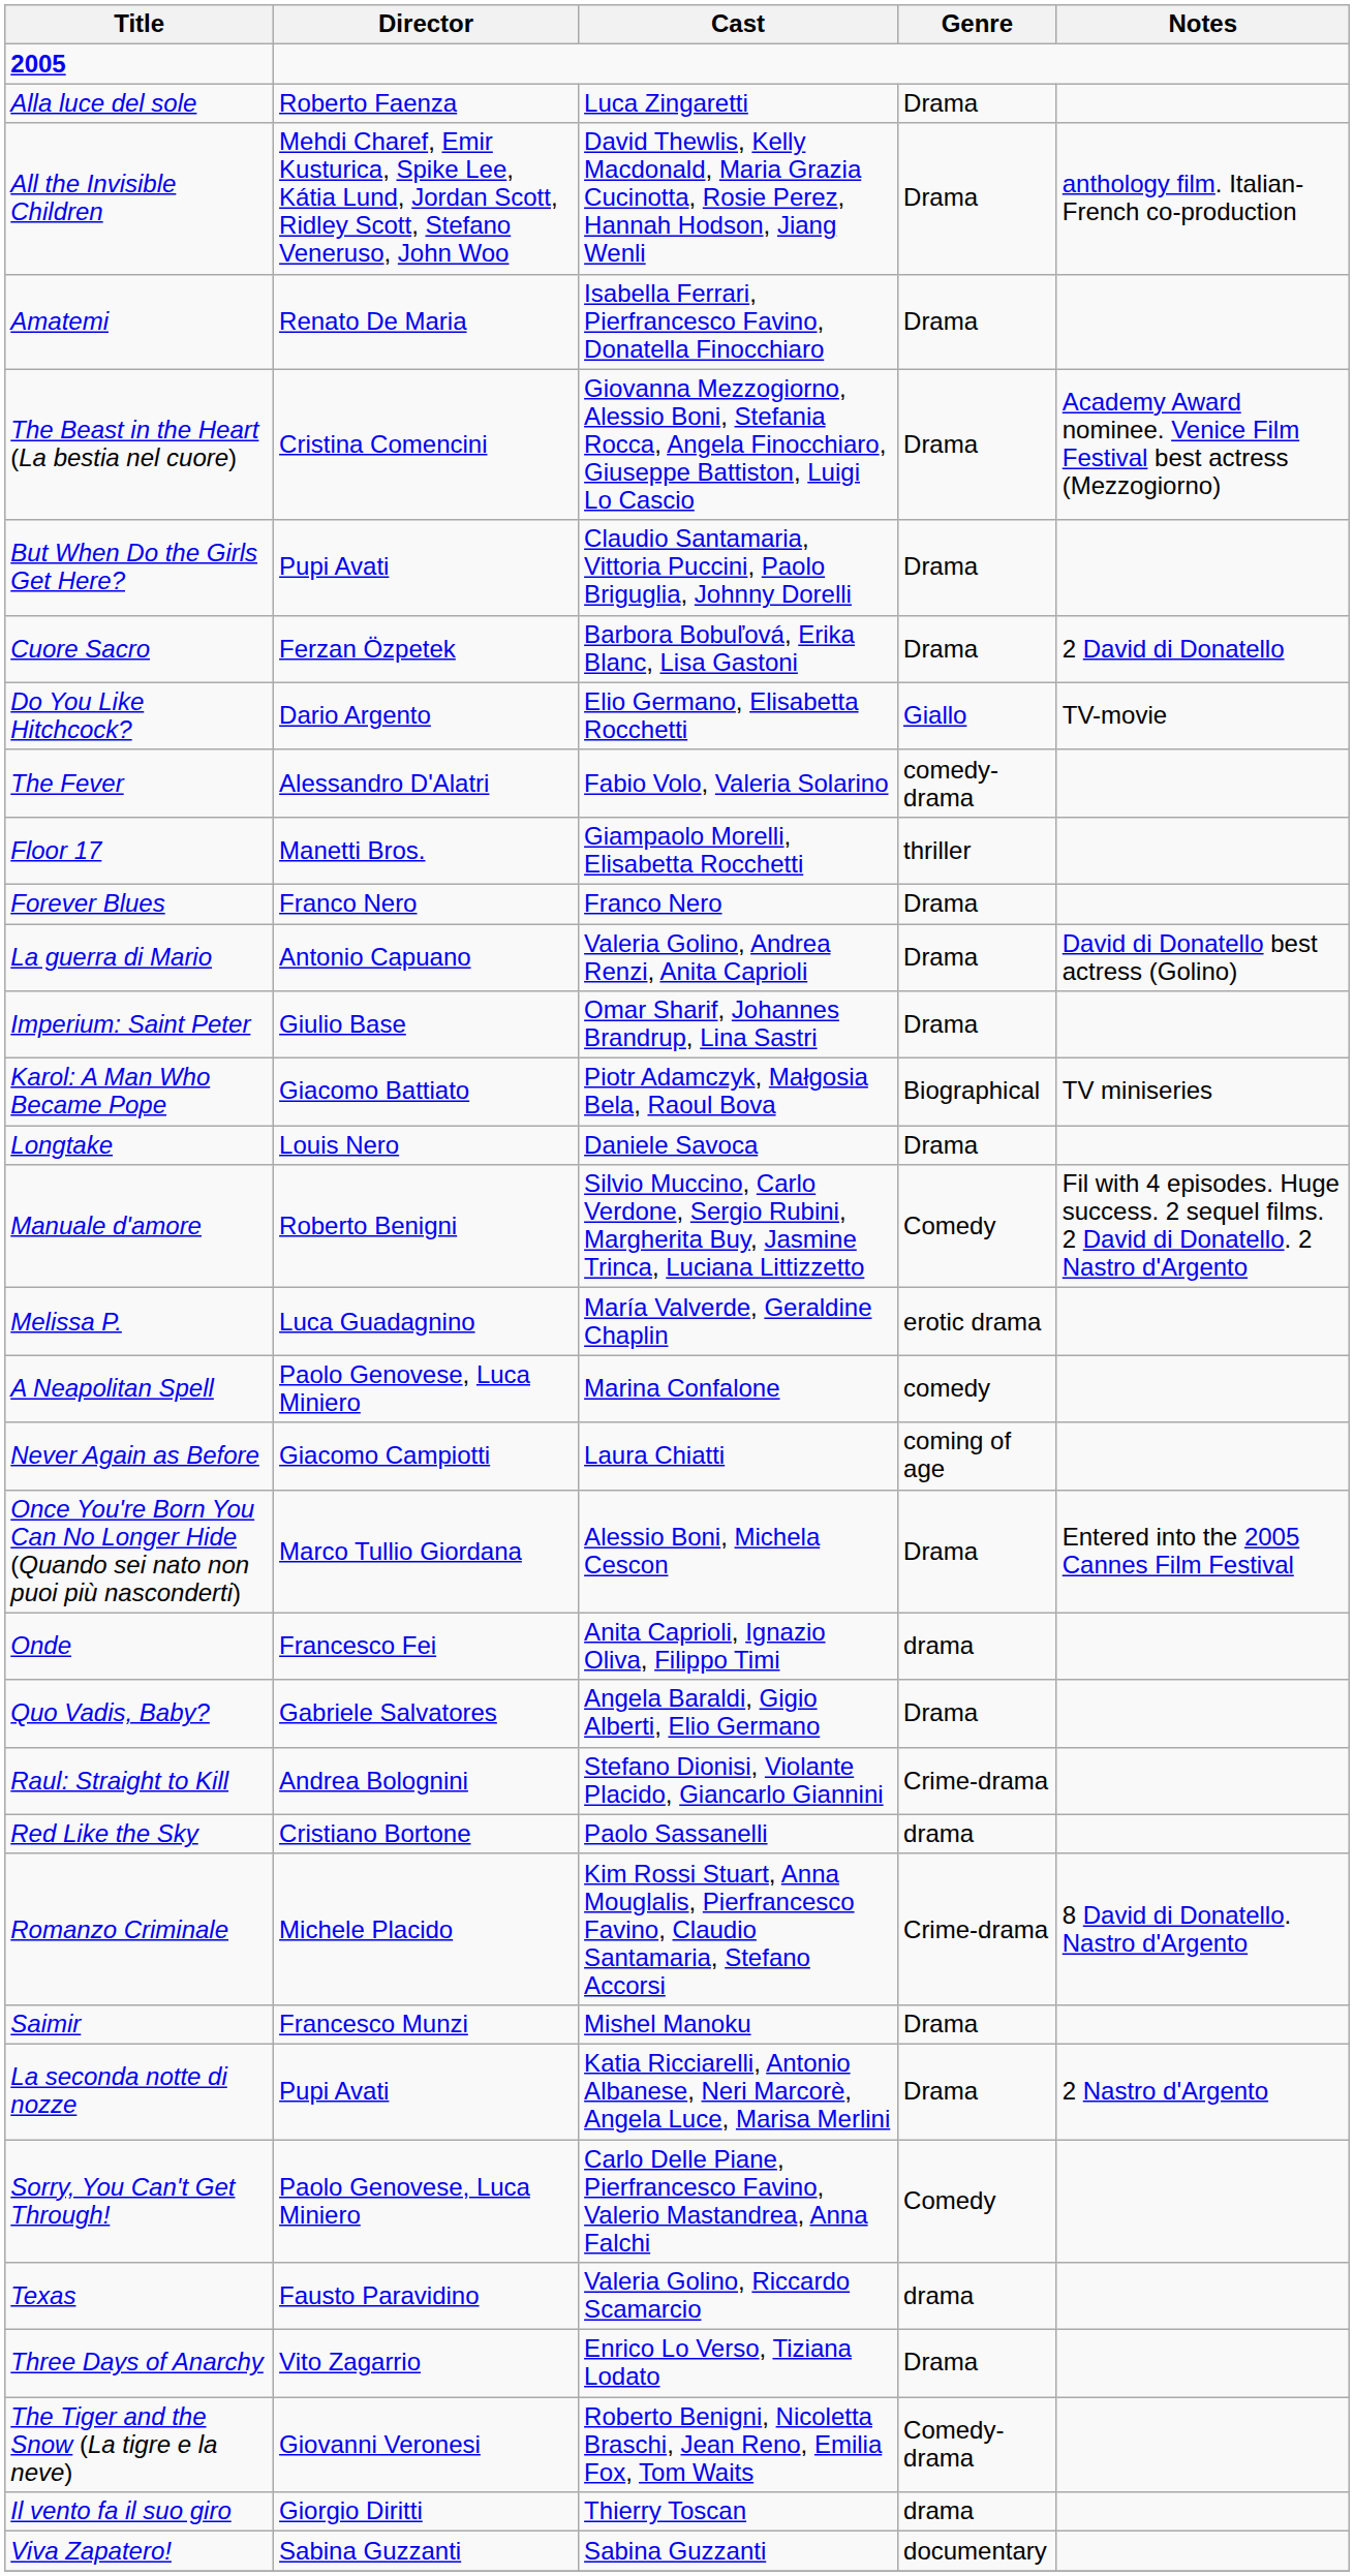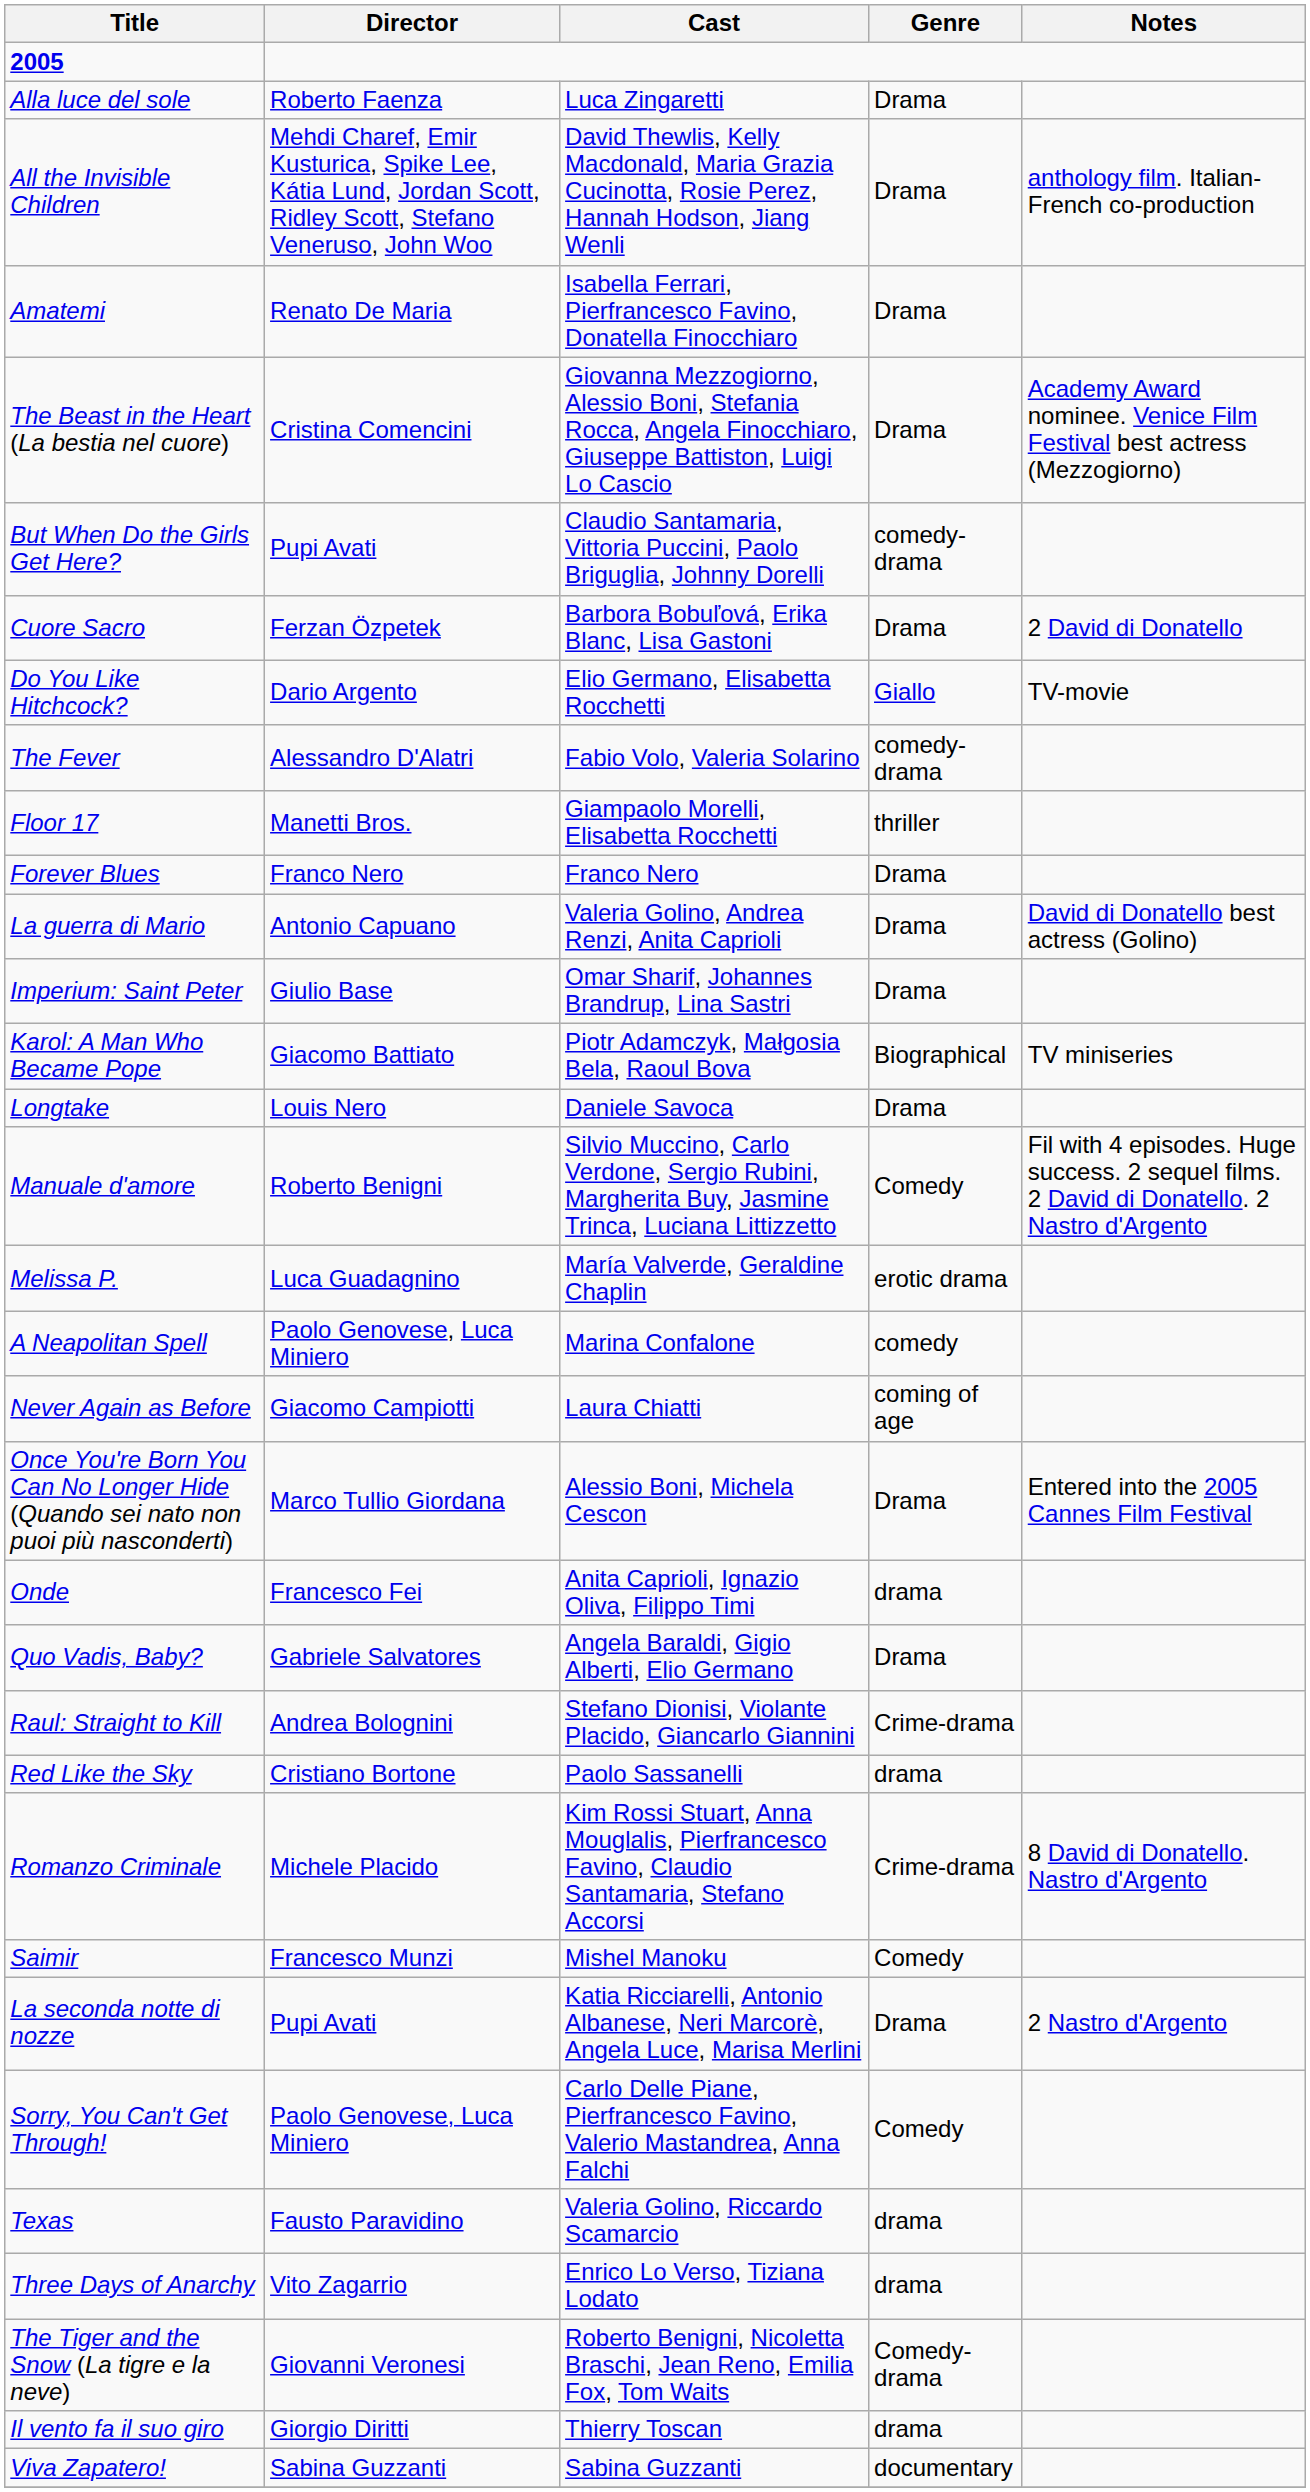 <table class="wikitable">
 <tr>
 <th>Title</th>
 <th>Director</th>
 <th>Cast</th>
 <th>Genre</th>
 <th>Notes</th>
 </tr>
 <tr>
 <td><strong><a href='#'>2005</a></strong></td>
 </tr>
 <tr>
 <td><em><a href='#'>Alla luce del sole</a></em></td>
 <td><a href='#'>Roberto Faenza</a></td>
 <td><a href='#'>Luca Zingaretti</a></td>
 <td>Drama</td>
 <td></td>
 </tr>
 <tr>
 <td><em><a href='#'>All the Invisible Children</a></em></td>
 <td><a href='#'>Mehdi Charef</a>, <a href='#'>Emir Kusturica</a>, <a href='#'>Spike Lee</a>, <a href='#'>Kátia Lund</a>, <a href='#'>Jordan Scott</a>, <a href='#'>Ridley Scott</a>, <a href='#'>Stefano Veneruso</a>, <a href='#'>John Woo</a></td>
 <td><a href='#'>David Thewlis</a>, <a href='#'>Kelly Macdonald</a>, <a href='#'>Maria Grazia Cucinotta</a>, <a href='#'>Rosie Perez</a>, <a href='#'>Hannah Hodson</a>, <a href='#'>Jiang Wenli</a></td>
 <td>Drama</td>
 <td><a href='#'>anthology film</a>. Italian-French co-production</td>
 </tr>
 <tr>
 <td><em><a href='#'>Amatemi</a></em></td>
 <td><a href='#'>Renato De Maria</a></td>
 <td><a href='#'>Isabella Ferrari</a>, <a href='#'>Pierfrancesco Favino</a>, <a href='#'>Donatella Finocchiaro</a></td>
 <td>Drama</td>
 <td></td>
 </tr>
 <tr>
 <td><em><a href='#'>The Beast in the Heart</a></em> (<em>La bestia nel cuore</em>)</td>
 <td><a href='#'>Cristina Comencini</a></td>
 <td><a href='#'>Giovanna Mezzogiorno</a>, <a href='#'>Alessio Boni</a>, <a href='#'>Stefania Rocca</a>, <a href='#'>Angela Finocchiaro</a>, <a href='#'>Giuseppe Battiston</a>, <a href='#'>Luigi Lo Cascio</a></td>
 <td>Drama</td>
 <td><a href='#'>Academy Award</a> nominee. <a href='#'>Venice Film Festival</a> best actress (Mezzogiorno)</td>
 </tr>
 <tr>
 <td><em><a href='#'>But When Do the Girls Get Here?</a></em></td>
 <td><a href='#'>Pupi Avati</a></td>
 <td><a href='#'>Claudio Santamaria</a>, <a href='#'>Vittoria Puccini</a>, <a href='#'>Paolo Briguglia</a>, <a href='#'>Johnny Dorelli</a></td>
-<td>Drama</td>
+<td>comedy-drama</td>
 <td></td>
 </tr>
 <tr>
 <td><em><a href='#'>Cuore Sacro</a></em></td>
 <td><a href='#'>Ferzan Özpetek</a></td>
 <td><a href='#'>Barbora Bobuľová</a>, <a href='#'>Erika Blanc</a>, <a href='#'>Lisa Gastoni</a></td>
 <td>Drama</td>
 <td>2 <a href='#'>David di Donatello</a></td>
 </tr>
 <tr>
 <td><em><a href='#'>Do You Like Hitchcock?</a></em></td>
 <td><a href='#'>Dario Argento</a></td>
 <td><a href='#'>Elio Germano</a>, <a href='#'>Elisabetta Rocchetti</a></td>
 <td><a href='#'>Giallo</a></td>
 <td>TV-movie</td>
 </tr>
 <tr>
 <td><em><a href='#'>The Fever</a></em></td>
 <td><a href='#'>Alessandro D'Alatri</a></td>
 <td><a href='#'>Fabio Volo</a>, <a href='#'>Valeria Solarino</a></td>
 <td>comedy-drama</td>
 <td></td>
 </tr>
 <tr>
 <td><em><a href='#'>Floor 17</a></em></td>
 <td><a href='#'>Manetti Bros.</a></td>
 <td><a href='#'>Giampaolo Morelli</a>, <a href='#'>Elisabetta Rocchetti</a></td>
 <td>thriller</td>
 <td></td>
 </tr>
 <tr>
 <td><em><a href='#'>Forever Blues</a></em></td>
 <td><a href='#'>Franco Nero</a></td>
 <td><a href='#'>Franco Nero</a></td>
 <td>Drama</td>
 <td></td>
 </tr>
 <tr>
 <td><em><a href='#'>La guerra di Mario</a></em></td>
 <td><a href='#'>Antonio Capuano</a></td>
 <td><a href='#'>Valeria Golino</a>, <a href='#'>Andrea Renzi</a>, <a href='#'>Anita Caprioli</a></td>
 <td>Drama</td>
 <td><a href='#'>David di Donatello</a> best actress (Golino)</td>
 </tr>
 <tr>
 <td><em><a href='#'>Imperium: Saint Peter</a></em></td>
 <td><a href='#'>Giulio Base</a></td>
 <td><a href='#'>Omar Sharif</a>, <a href='#'>Johannes Brandrup</a>, <a href='#'>Lina Sastri</a></td>
 <td>Drama</td>
 <td></td>
 </tr>
 <tr>
 <td><em><a href='#'>Karol: A Man Who Became Pope</a></em></td>
 <td><a href='#'>Giacomo Battiato</a></td>
 <td><a href='#'>Piotr Adamczyk</a>, <a href='#'>Małgosia Bela</a>, <a href='#'>Raoul Bova</a></td>
 <td>Biographical</td>
 <td>TV miniseries</td>
 </tr>
 <tr>
 <td><em><a href='#'>Longtake</a></em></td>
 <td><a href='#'>Louis Nero</a></td>
 <td><a href='#'>Daniele Savoca</a></td>
 <td>Drama</td>
 <td></td>
 </tr>
 <tr>
 <td><em><a href='#'>Manuale d'amore</a></em></td>
 <td><a href='#'>Roberto Benigni</a></td>
 <td><a href='#'>Silvio Muccino</a>, <a href='#'>Carlo Verdone</a>, <a href='#'>Sergio Rubini</a>, <a href='#'>Margherita Buy</a>, <a href='#'>Jasmine Trinca</a>, <a href='#'>Luciana Littizzetto</a></td>
 <td>Comedy</td>
 <td>Fil with 4 episodes. Huge success. 2 sequel films.  2 <a href='#'>David di Donatello</a>. 2 <a href='#'>Nastro d'Argento</a></td>
 </tr>
 <tr>
 <td><em><a href='#'>Melissa P.</a></em></td>
 <td><a href='#'>Luca Guadagnino</a></td>
 <td><a href='#'>María Valverde</a>, <a href='#'>Geraldine Chaplin</a></td>
 <td>erotic drama</td>
 <td></td>
 </tr>
 <tr>
 <td><em><a href='#'>A Neapolitan Spell</a></em></td>
 <td><a href='#'>Paolo Genovese</a>, <a href='#'>Luca Miniero</a></td>
 <td><a href='#'>Marina Confalone</a></td>
 <td>comedy</td>
 <td></td>
 </tr>
 <tr>
 <td><em><a href='#'>Never Again as Before</a></em></td>
 <td><a href='#'>Giacomo Campiotti</a></td>
 <td><a href='#'>Laura Chiatti</a></td>
 <td>coming of age</td>
 <td></td>
 </tr>
 <tr>
 <td><em><a href='#'>Once You're Born You Can No Longer Hide</a></em> (<em>Quando sei nato non puoi più nasconderti</em>)</td>
 <td><a href='#'>Marco Tullio Giordana</a></td>
 <td><a href='#'>Alessio Boni</a>, <a href='#'>Michela Cescon</a></td>
 <td>Drama</td>
 <td>Entered into the <a href='#'>2005 Cannes Film Festival</a></td>
 </tr>
 <tr>
 <td><em><a href='#'>Onde</a></em></td>
 <td><a href='#'>Francesco Fei</a></td>
 <td><a href='#'>Anita Caprioli</a>, <a href='#'>Ignazio Oliva</a>, <a href='#'>Filippo Timi</a></td>
 <td>drama</td>
 <td></td>
 </tr>
 <tr>
 <td><em><a href='#'>Quo Vadis, Baby?</a></em></td>
 <td><a href='#'>Gabriele Salvatores</a></td>
 <td><a href='#'>Angela Baraldi</a>, <a href='#'>Gigio Alberti</a>, <a href='#'>Elio Germano</a></td>
 <td>Drama</td>
 <td></td>
 </tr>
 <tr>
 <td><em><a href='#'>Raul: Straight to Kill</a></em></td>
 <td><a href='#'>Andrea Bolognini</a></td>
 <td><a href='#'>Stefano Dionisi</a>, <a href='#'>Violante Placido</a>,  <a href='#'>Giancarlo Giannini</a></td>
 <td>Crime-drama</td>
 <td></td>
 </tr>
 <tr>
 <td><em><a href='#'>Red Like the Sky</a></em></td>
 <td><a href='#'>Cristiano Bortone</a></td>
 <td><a href='#'>Paolo Sassanelli</a></td>
 <td>drama</td>
 <td></td>
 </tr>
 <tr>
 <td><em><a href='#'>Romanzo Criminale</a></em></td>
 <td><a href='#'>Michele Placido</a></td>
 <td><a href='#'>Kim Rossi Stuart</a>, <a href='#'>Anna Mouglalis</a>, <a href='#'>Pierfrancesco Favino</a>, <a href='#'>Claudio Santamaria</a>,  <a href='#'>Stefano Accorsi</a></td>
 <td>Crime-drama</td>
 <td>8 <a href='#'>David di Donatello</a>. <a href='#'>Nastro d'Argento</a></td>
 </tr>
 <tr>
 <td><em><a href='#'>Saimir</a></em></td>
 <td><a href='#'>Francesco Munzi</a></td>
 <td><a href='#'>Mishel Manoku</a></td>
-<td>Drama</td>
+<td>Comedy</td>
 <td></td>
 </tr>
 <tr>
 <td><em><a href='#'>La seconda notte di nozze</a></em></td>
 <td><a href='#'>Pupi Avati</a></td>
 <td><a href='#'>Katia Ricciarelli</a>, <a href='#'>Antonio Albanese</a>, <a href='#'>Neri Marcorè</a>, <a href='#'>Angela Luce</a>, <a href='#'>Marisa Merlini</a></td>
 <td>Drama</td>
 <td>2 <a href='#'>Nastro d'Argento</a></td>
 </tr>
 <tr>
 <td><em><a href='#'>Sorry, You Can't Get Through!</a></em></td>
 <td><a href='#'>Paolo Genovese, Luca Miniero</a></td>
 <td><a href='#'>Carlo Delle Piane</a>, <a href='#'>Pierfrancesco Favino</a>, <a href='#'>Valerio Mastandrea</a>, <a href='#'>Anna Falchi</a></td>
 <td>Comedy</td>
 <td></td>
 </tr>
 <tr>
 <td><em><a href='#'>Texas</a></em></td>
 <td><a href='#'>Fausto Paravidino</a></td>
 <td><a href='#'>Valeria Golino</a>, <a href='#'>Riccardo Scamarcio</a></td>
 <td>drama</td>
 <td></td>
 </tr>
 <tr>
 <td><em><a href='#'>Three Days of Anarchy </a></em></td>
 <td><a href='#'>Vito Zagarrio</a></td>
 <td><a href='#'>Enrico Lo Verso</a>,  <a href='#'>Tiziana Lodato</a></td>
-<td>Drama</td>
+<td>drama</td>
 <td></td>
 </tr>
 <tr>
 <td><em><a href='#'>The Tiger and the Snow</a></em> (<em>La tigre e la neve</em>)</td>
 <td><a href='#'>Giovanni Veronesi</a></td>
 <td><a href='#'>Roberto Benigni</a>, <a href='#'>Nicoletta Braschi</a>, <a href='#'>Jean Reno</a>, <a href='#'>Emilia Fox</a>, <a href='#'>Tom Waits</a></td>
 <td>Comedy-drama</td>
 <td></td>
 </tr>
 <tr>
 <td><em><a href='#'>Il vento fa il suo giro</a></em></td>
 <td><a href='#'>Giorgio Diritti</a></td>
 <td><a href='#'>Thierry Toscan</a></td>
 <td>drama</td>
 <td></td>
 </tr>
 <tr>
 <td><em><a href='#'>Viva Zapatero!</a></em></td>
 <td><a href='#'>Sabina Guzzanti</a></td>
 <td><a href='#'>Sabina Guzzanti</a></td>
 <td>documentary</td>
 <td></td>
 </tr>
 <tr>
 </tr>
 </table>
